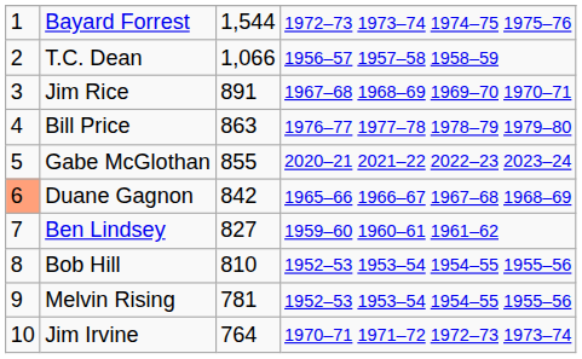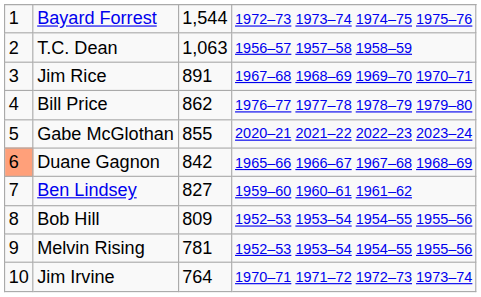 <table class="wikitable">
 <tr>
 </tr>
 <tr>
 <td>1</td>
 <td><a href='#'>Bayard Forrest</a></td>
 <td>1,544</td>
 <td style="font-size:80%;"><a href='#'>1972–73</a> <a href='#'>1973–74</a> <a href='#'>1974–75</a> <a href='#'>1975–76</a></td>
 </tr>
 <tr>
 <td>2</td>
 <td>T.C. Dean</td>
-<td>1,066</td>
+<td>1,063</td>
 <td style="font-size:80%;"><a href='#'>1956–57</a> <a href='#'>1957–58</a> <a href='#'>1958–59</a></td>
 </tr>
 <tr>
 <td>3</td>
 <td>Jim Rice</td>
 <td>891</td>
 <td style="font-size:80%;"><a href='#'>1967–68</a> <a href='#'>1968–69</a> <a href='#'>1969–70</a> <a href='#'>1970–71</a></td>
 </tr>
 <tr>
 <td>4</td>
 <td>Bill Price</td>
-<td>863</td>
+<td>862</td>
 <td style="font-size:80%;"><a href='#'>1976–77</a> <a href='#'>1977–78</a> <a href='#'>1978–79</a> <a href='#'>1979–80</a></td>
 </tr>
 <tr>
 <td>5</td>
 <td>Gabe McGlothan</td>
 <td>855</td>
 <td style="font-size:80%;"><a href='#'>2020–21</a> <a href='#'>2021–22</a> <a href='#'>2022–23</a> <a href='#'>2023–24</a></td>
 </tr>
 <tr>
 <td style="background: lightsalmon;">6</td>
 <td>Duane Gagnon</td>
 <td>842</td>
 <td style="font-size:80%;"><a href='#'>1965–66</a> <a href='#'>1966–67</a> <a href='#'>1967–68</a> <a href='#'>1968–69</a></td>
 </tr>
 <tr>
 <td>7</td>
 <td><a href='#'>Ben Lindsey</a></td>
 <td>827</td>
 <td style="font-size:80%;"><a href='#'>1959–60</a> <a href='#'>1960–61</a> <a href='#'>1961–62</a></td>
 </tr>
 <tr>
 <td>8</td>
 <td>Bob Hill</td>
-<td>810</td>
+<td>809</td>
 <td style="font-size:80%;"><a href='#'>1952–53</a> <a href='#'>1953–54</a> <a href='#'>1954–55</a> <a href='#'>1955–56</a></td>
 </tr>
 <tr>
 <td>9</td>
 <td>Melvin Rising</td>
 <td>781</td>
 <td style="font-size:80%;"><a href='#'>1952–53</a> <a href='#'>1953–54</a> <a href='#'>1954–55</a> <a href='#'>1955–56</a></td>
 </tr>
 <tr>
 <td>10</td>
 <td>Jim Irvine</td>
 <td>764</td>
 <td style="font-size:80%;"><a href='#'>1970–71</a> <a href='#'>1971–72</a> <a href='#'>1972–73</a> <a href='#'>1973–74</a></td>
 </tr>
 </table>
